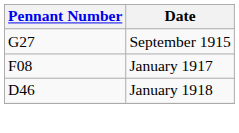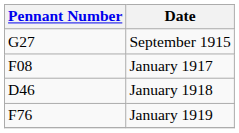 <table class="wikitable" style="text-align:left">
 <tr>
 <th><a href='#'>Pennant Number</a></th>
 <th>Date</th>
 </tr>
 <tr>
 <td>G27</td>
 <td>September 1915</td>
 </tr>
 <tr>
 <td>F08</td>
 <td>January 1917</td>
 </tr>
 <tr>
 <td>D46</td>
 <td>January 1918</td>
 </tr>
 <tr>
+<td>F76</td>
+<td>January 1919</td>
+</tr>
+<tr>
 </tr>
 </table>
